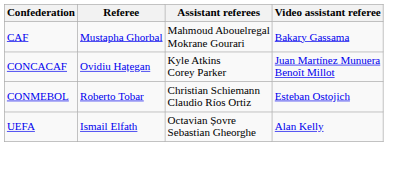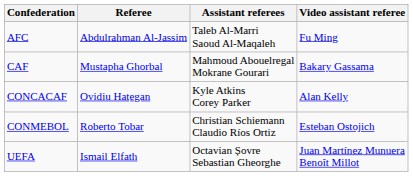 <table class="wikitable">
 <tr>
 <th>Confederation</th>
 <th>Referee</th>
 <th>Assistant referees</th>
 <th>Video assistant referee</th>
+</tr>
+<tr>
+<td><a href='#'>AFC</a></td>
+<td> <a href='#'>Abdulrahman Al-Jassim</a></td>
+<td> Taleb Al-Marri<br> Saoud Al-Maqaleh</td>
+<td> <a href='#'>Fu Ming</a></td>
 </tr>
 <tr>
 <td><a href='#'>CAF</a></td>
 <td> <a href='#'>Mustapha Ghorbal</a></td>
 <td> Mahmoud Abouelregal<br> Mokrane Gourari</td>
 <td> <a href='#'>Bakary Gassama</a></td>
 </tr>
 <tr>
 <td><a href='#'>CONCACAF</a></td>
 <td> <a href='#'>Ovidiu Hațegan</a></td>
 <td> Kyle Atkins<br> Corey Parker</td>
-<td> <a href='#'>Juan Martínez Munuera</a><br> <a href='#'>Benoît Millot</a></td>
+<td> <a href='#'>Alan Kelly</a></td>
 </tr>
 <tr>
 <td><a href='#'>CONMEBOL</a></td>
 <td> <a href='#'>Roberto Tobar</a></td>
 <td> Christian Schiemann<br> Claudio Ríos Ortiz</td>
 <td> <a href='#'>Esteban Ostojich</a></td>
 </tr>
 <tr>
 <td><a href='#'>UEFA</a></td>
 <td> <a href='#'>Ismail Elfath</a></td>
 <td> Octavian Șovre<br> Sebastian Gheorghe</td>
-<td> <a href='#'>Alan Kelly</a></td>
+<td> <a href='#'>Juan Martínez Munuera</a><br> <a href='#'>Benoît Millot</a></td>
 </tr>
 </table>
